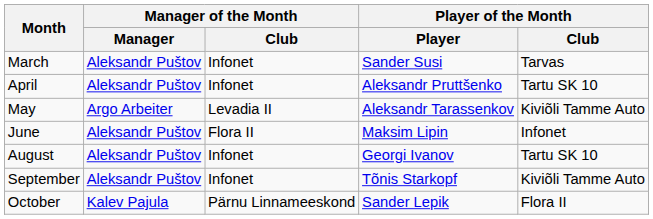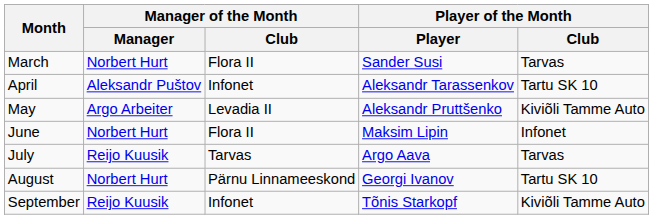 <table class="wikitable">
 <tr>
 <th rowspan=2>Month</th>
 <th colspan=2>Manager of the Month</th>
 <th colspan=2>Player of the Month</th>
 </tr>
 <tr>
 <th>Manager</th>
 <th>Club</th>
 <th>Player</th>
 <th>Club</th>
 </tr>
 <tr>
 <td>March</td>
-<td> <a href='#'>Aleksandr Puštov</a></td>
-<td>Infonet</td>
+<td> <a href='#'>Norbert Hurt</a></td>
+<td>Flora II</td>
 <td> <a href='#'>Sander Susi</a></td>
 <td>Tarvas</td>
 </tr>
 <tr>
 <td>April</td>
 <td> <a href='#'>Aleksandr Puštov</a></td>
 <td>Infonet</td>
-<td> <a href='#'>Aleksandr Pruttšenko</a></td>
+<td> <a href='#'>Aleksandr Tarassenkov</a></td>
 <td>Tartu SK 10</td>
 </tr>
 <tr>
 <td>May</td>
 <td> <a href='#'>Argo Arbeiter</a></td>
 <td>Levadia II</td>
-<td> <a href='#'>Aleksandr Tarassenkov</a></td>
+<td> <a href='#'>Aleksandr Pruttšenko</a></td>
 <td>Kiviõli Tamme Auto</td>
 </tr>
 <tr>
 <td>June</td>
-<td> <a href='#'>Aleksandr Puštov</a></td>
+<td> <a href='#'>Norbert Hurt</a></td>
 <td>Flora II</td>
 <td> <a href='#'>Maksim Lipin</a></td>
 <td>Infonet</td>
 </tr>
 <tr>
+<td>July</td>
+<td> <a href='#'>Reijo Kuusik</a></td>
+<td>Tarvas</td>
+<td> <a href='#'>Argo Aava</a></td>
+<td>Tarvas</td>
+</tr>
+<tr>
 <td>August</td>
-<td> <a href='#'>Aleksandr Puštov</a></td>
-<td>Infonet</td>
+<td> <a href='#'>Norbert Hurt</a></td>
+<td>Pärnu Linnameeskond</td>
 <td> <a href='#'>Georgi Ivanov</a></td>
 <td>Tartu SK 10</td>
 </tr>
 <tr>
 <td>September</td>
-<td> <a href='#'>Aleksandr Puštov</a></td>
+<td> <a href='#'>Reijo Kuusik</a></td>
 <td>Infonet</td>
 <td> <a href='#'>Tõnis Starkopf</a></td>
 <td>Kiviõli Tamme Auto</td>
 </tr>
-<tr>
-<td>October</td>
-<td> <a href='#'>Kalev Pajula</a></td>
-<td>Pärnu Linnameeskond</td>
-<td> <a href='#'>Sander Lepik</a></td>
-<td>Flora II</td>
-</tr>
 </table>
